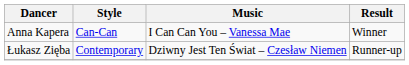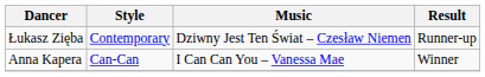 <table class="wikitable">
 <tr>
 <th>Dancer</th>
 <th>Style</th>
 <th>Music</th>
 <th>Result</th>
 </tr>
 <tr>
+<td>Łukasz Zięba</td>
+<td><a href='#'>Contemporary</a></td>
+<td>Dziwny Jest Ten Świat – <a href='#'>Czesław Niemen</a></td>
+<td>Runner-up</td>
+</tr>
+<tr>
 <td>Anna Kapera</td>
 <td><a href='#'>Can-Can</a></td>
 <td>I Can Can You – <a href='#'>Vanessa Mae</a></td>
 <td>Winner</td>
 </tr>
 <tr>
-<td>Łukasz Zięba</td>
-<td><a href='#'>Contemporary</a></td>
-<td>Dziwny Jest Ten Świat – <a href='#'>Czesław Niemen</a></td>
-<td>Runner-up</td>
-</tr>
-<tr>
 </tr>
 </table>
